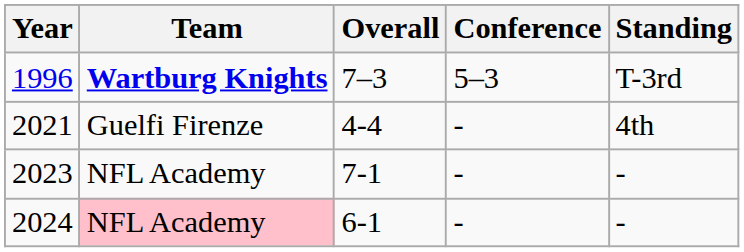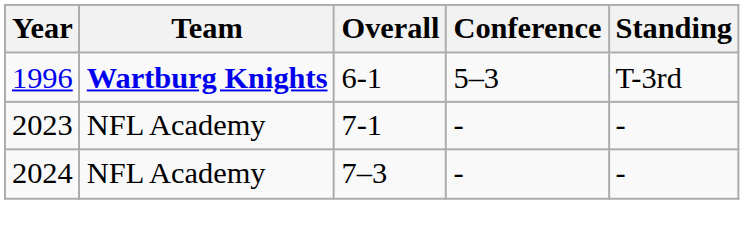 <table class="wikitable">
 <tr>
 <th>Year</th>
 <th>Team</th>
 <th>Overall</th>
 <th>Conference</th>
 <th>Standing</th>
 </tr>
 <tr>
 <td><a href='#'>1996</a></td>
 <td><strong><a href='#'>Wartburg Knights</a></strong></td>
-<td>7–3</td>
+<td>6-1</td>
 <td>5–3</td>
 <td>T-3rd</td>
-</tr>
-<tr>
-<td>2021</td>
-<td>Guelfi Firenze</td>
-<td>4-4</td>
-<td>-</td>
-<td>4th</td>
 </tr>
 <tr>
 <td>2023</td>
 <td>NFL Academy</td>
 <td>7-1</td>
 <td>-</td>
 <td>-</td>
 </tr>
 <tr>
 <td>2024</td>
-<td style="background: pink;">NFL Academy</td>
-<td>6-1</td>
+<td>NFL Academy</td>
+<td>7–3</td>
 <td>-</td>
 <td>-</td>
 </tr>
 </table>
